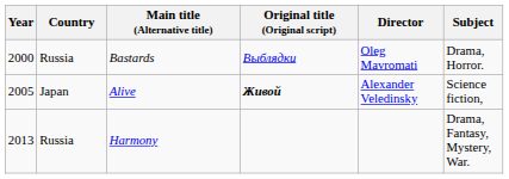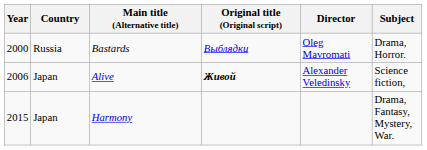 <table class="wikitable sortable" style="width:100%;">
 <tr>
 <th>Year</th>
 <th width= 80>Country</th>
 <th class="unsortable" style="width:160px;">Main title<br><small>(Alternative title)</small></th>
 <th class="unsortable" style="width:140px;">Original title<br><small>(Original script)</small></th>
 <th width=100>Director</th>
 <th class="unsortable">Subject</th>
 </tr>
 <tr>
 <td>2000</td>
 <td>Russia</td>
 <td><em>Bastards</em></td>
 <td><em><a href='#'>Выблядки</a></em></td>
 <td><a href='#'>Oleg Mavromati</a></td>
 <td>Drama, Horror.</td>
 </tr>
 <tr>
-<td>2005</td>
+<td>2006</td>
 <td>Japan</td>
 <td><em><a href='#'>Alive</a></em></td>
 <td><strong><em>Живой</em></strong></td>
 <td><a href='#'>Alexander Veledinsky</a></td>
 <td>Science fiction,</td>
 </tr>
 <tr>
-<td>2013</td>
-<td>Russia</td>
+<td>2015</td>
+<td>Japan</td>
 <td><a href='#'><em>Harmony</em></a></td>
 <td></td>
 <td></td>
 <td>Drama, Fantasy, Mystery, War.</td>
 </tr>
 </table>
